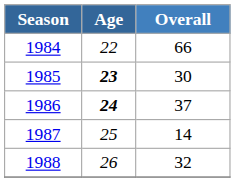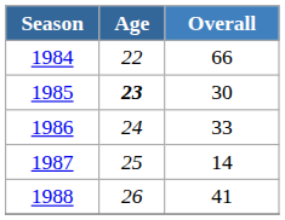 <table class="wikitable" style="font-size:95%; text-align:center; border:grey solid 1px; border-collapse:collapse; background:#ffffff;">
 <tr>
 <th style="background-color:#369; color:white; width:60px;"> Season </th>
 <th style="background-color:#369; color:white; width:40px;"> Age </th>
 <th style="background-color:#4180be; color:white; width:75px;">Overall</th>
 </tr>
 <tr>
 <td><a href='#'>1984</a></td>
 <td><em>22</em></td>
 <td>66</td>
 </tr>
 <tr>
 <td><a href='#'>1985</a></td>
 <td><strong><em>23</em></strong></td>
 <td>30</td>
 </tr>
 <tr>
 <td><a href='#'>1986</a></td>
-<td><strong><em>24</em></strong></td>
-<td>37</td>
+<td><em>24</em></td>
+<td>33</td>
 </tr>
 <tr>
 <td><a href='#'>1987</a></td>
 <td><em>25</em></td>
 <td>14</td>
 </tr>
 <tr>
 <td><a href='#'>1988</a></td>
 <td><em>26</em></td>
-<td>32</td>
+<td>41</td>
 </tr>
 <tr>
 </tr>
 </table>
